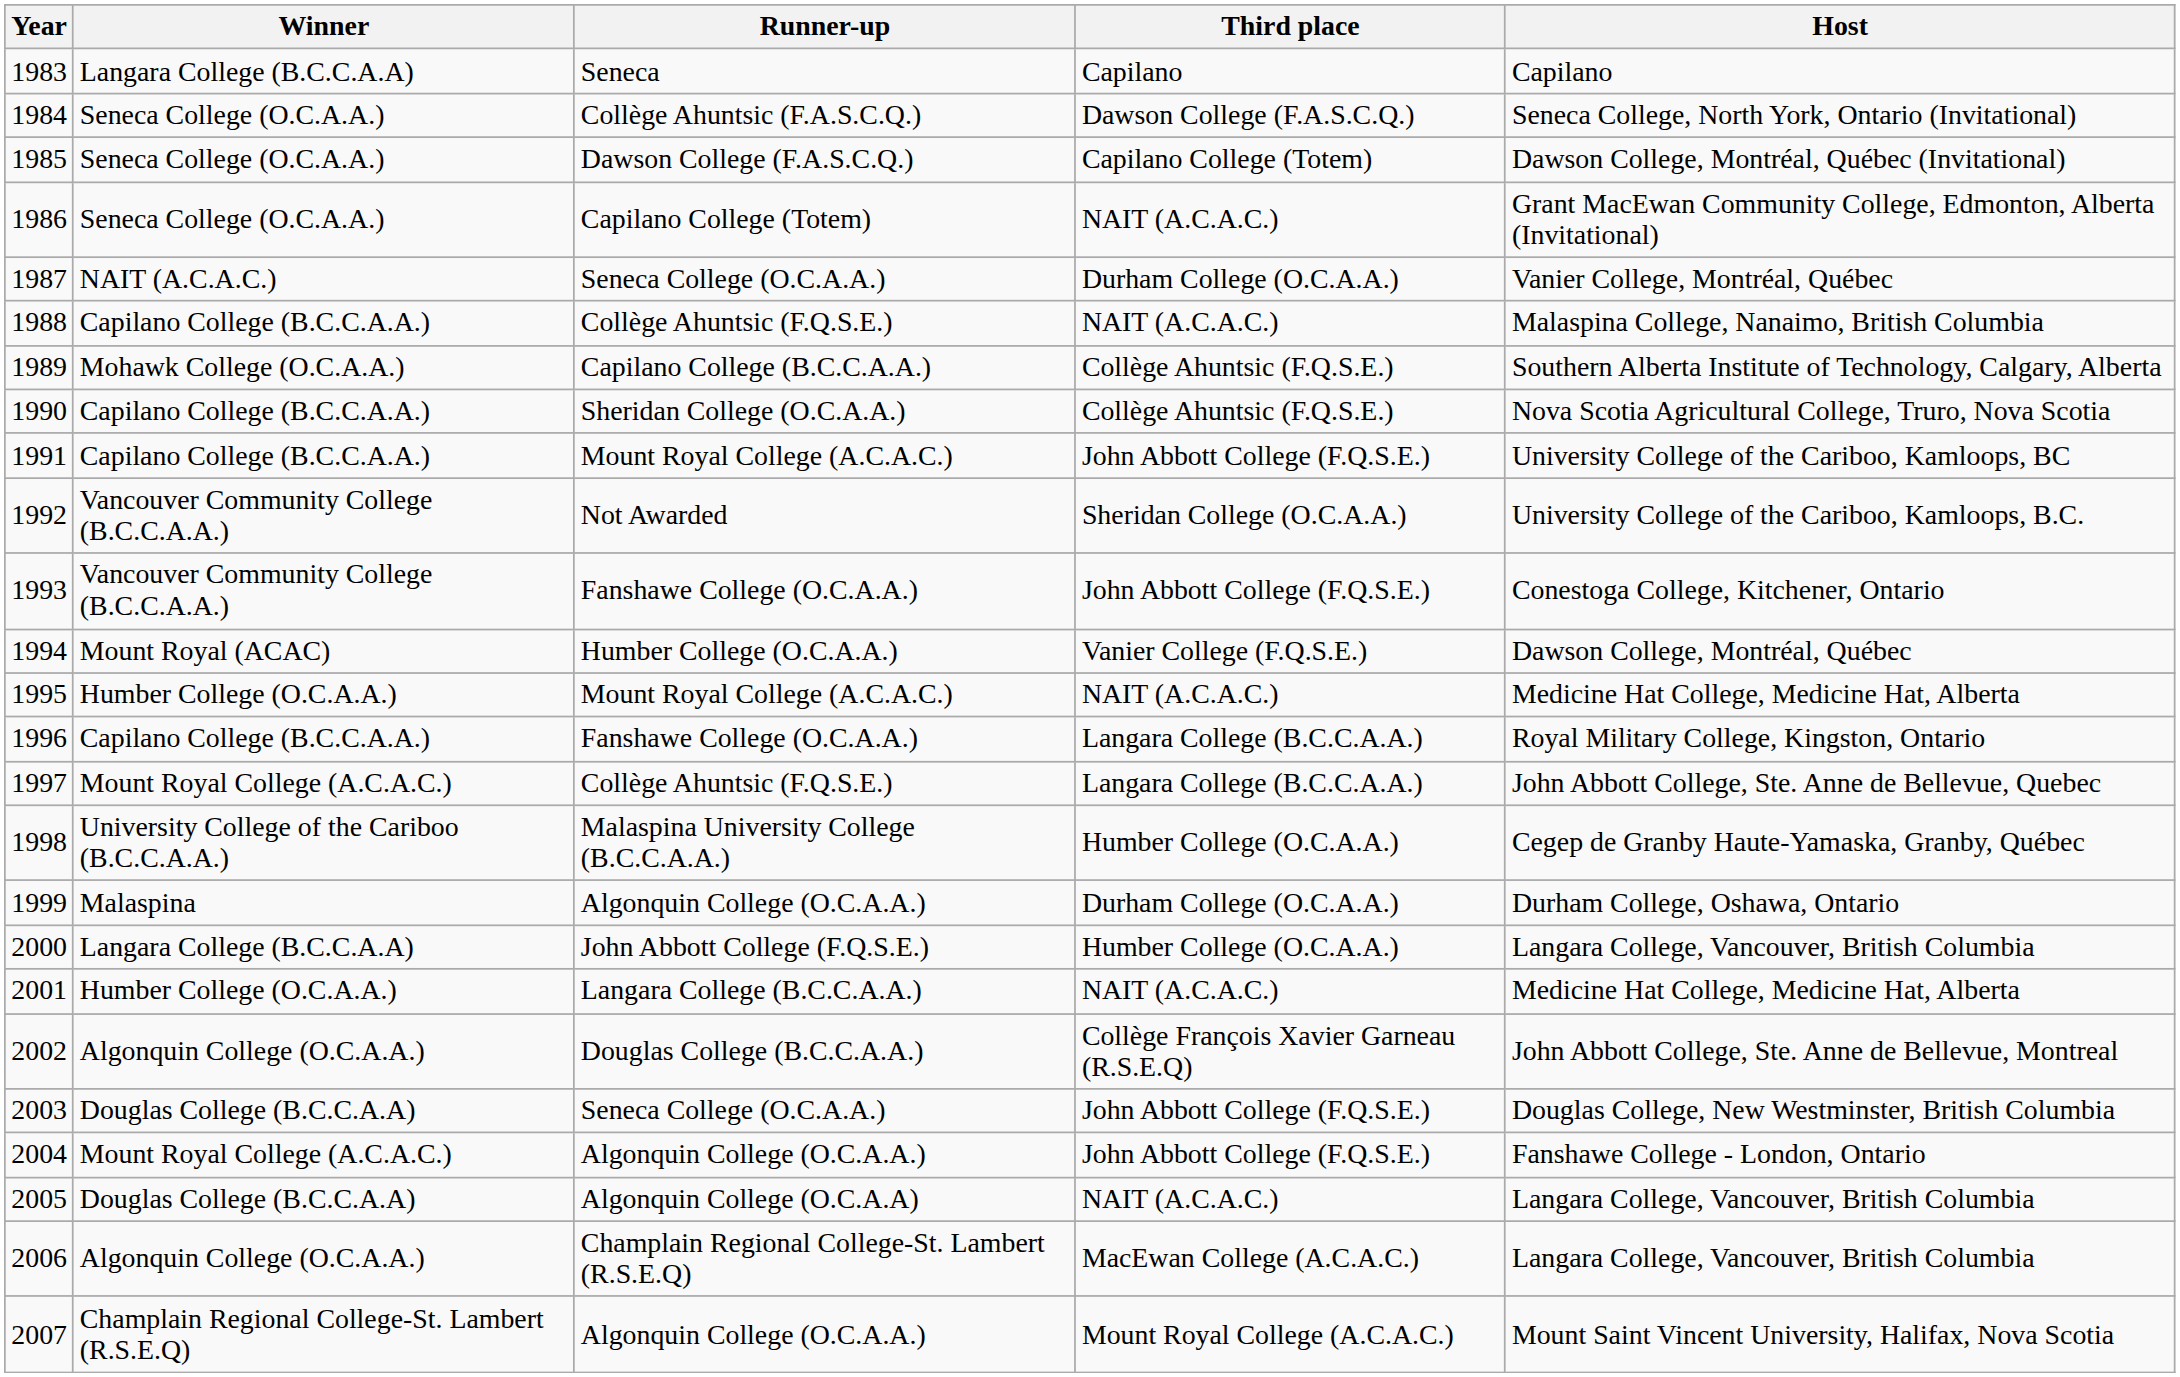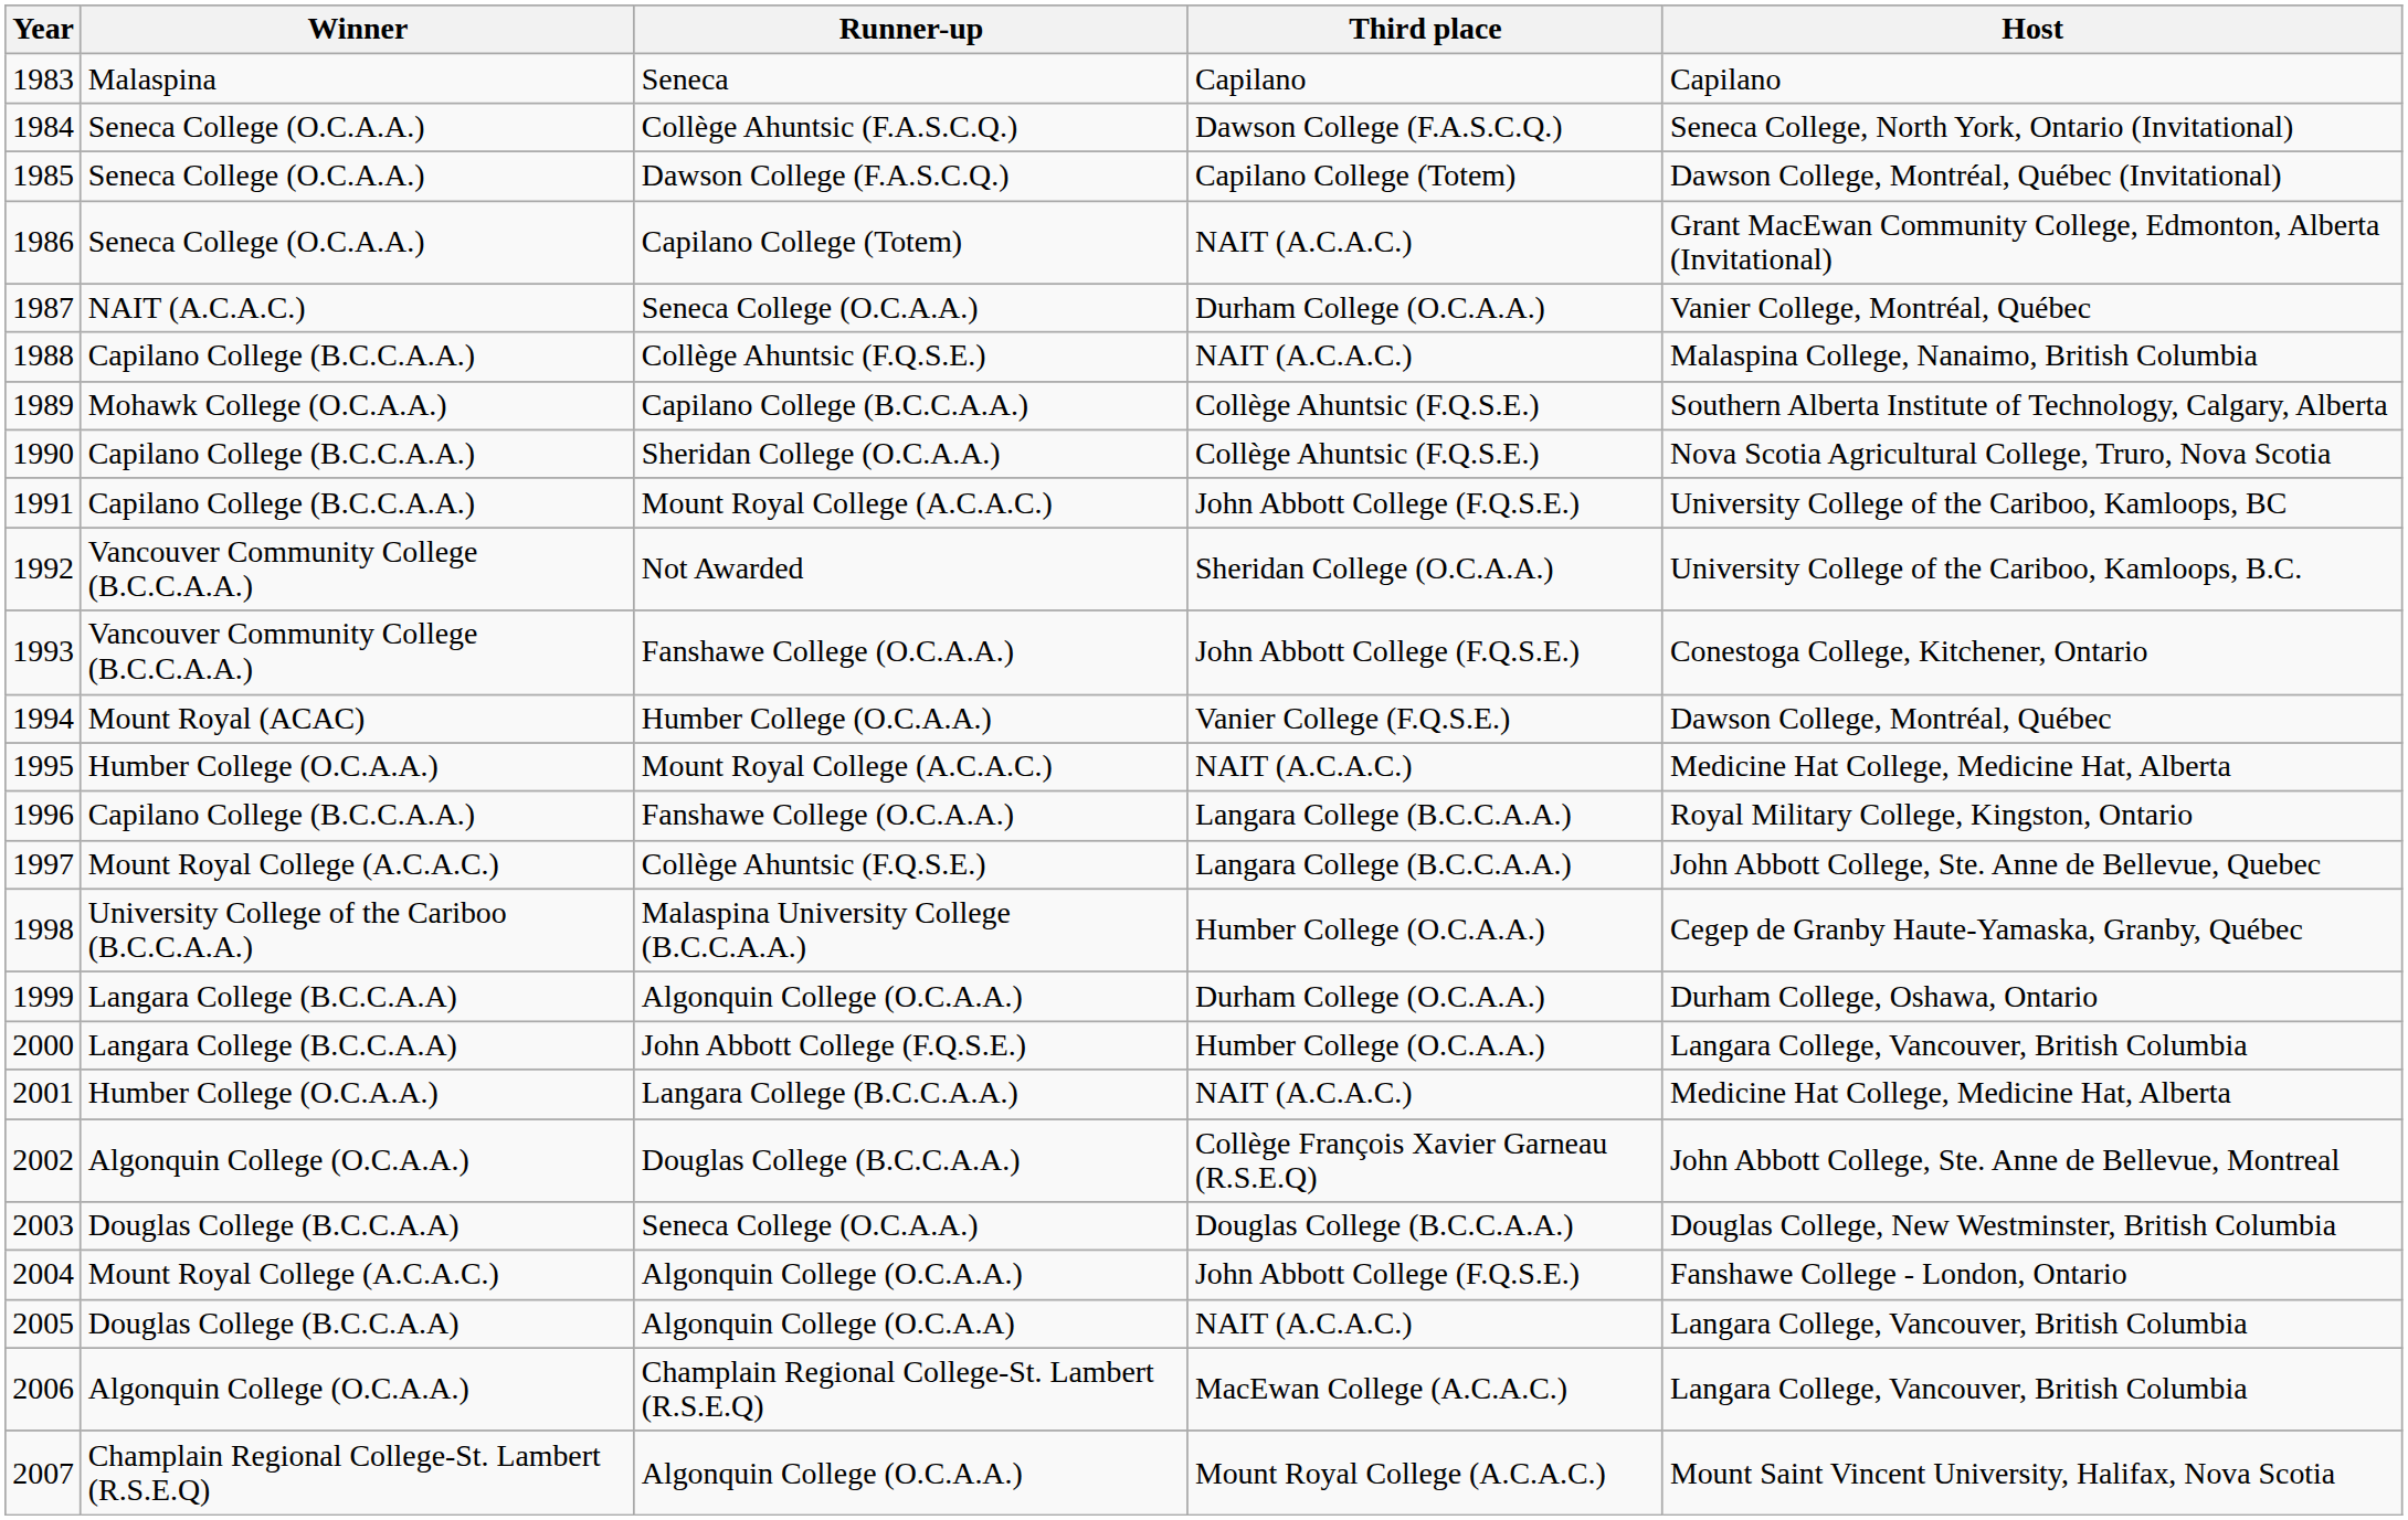 <table class="wikitable">
 <tr>
 <th>Year</th>
 <th>Winner</th>
 <th>Runner-up</th>
 <th>Third place</th>
 <th>Host</th>
 </tr>
 <tr>
 <td>1983</td>
-<td>Langara College (B.C.C.A.A)</td>
+<td>Malaspina</td>
 <td>Seneca</td>
 <td>Capilano</td>
 <td>Capilano</td>
 </tr>
 <tr>
 <td>1984</td>
 <td>Seneca College (O.C.A.A.)</td>
 <td>Collège Ahuntsic (F.A.S.C.Q.)</td>
 <td>Dawson College (F.A.S.C.Q.)</td>
 <td>Seneca College, North York, Ontario (Invitational)</td>
 </tr>
 <tr>
 <td>1985</td>
 <td>Seneca College (O.C.A.A.)</td>
 <td>Dawson College (F.A.S.C.Q.)</td>
 <td>Capilano College (Totem)</td>
 <td>Dawson College, Montréal, Québec (Invitational)</td>
 </tr>
 <tr>
 <td>1986</td>
 <td>Seneca College (O.C.A.A.)</td>
 <td>Capilano College (Totem)</td>
 <td>NAIT (A.C.A.C.)</td>
 <td>Grant MacEwan Community College, Edmonton, Alberta (Invitational)</td>
 </tr>
 <tr>
 <td>1987</td>
 <td>NAIT (A.C.A.C.)</td>
 <td>Seneca College (O.C.A.A.)</td>
 <td>Durham College (O.C.A.A.)</td>
 <td>Vanier College, Montréal, Québec</td>
 </tr>
 <tr>
 <td>1988</td>
 <td>Capilano College (B.C.C.A.A.)</td>
 <td>Collège Ahuntsic (F.Q.S.E.)</td>
 <td>NAIT (A.C.A.C.)</td>
 <td>Malaspina College, Nanaimo, British Columbia</td>
 </tr>
 <tr>
 <td>1989</td>
 <td>Mohawk College (O.C.A.A.)</td>
 <td>Capilano College (B.C.C.A.A.)</td>
 <td>Collège Ahuntsic (F.Q.S.E.)</td>
 <td>Southern Alberta Institute of Technology, Calgary, Alberta</td>
 </tr>
 <tr>
 <td>1990</td>
 <td>Capilano College (B.C.C.A.A.)</td>
 <td>Sheridan College (O.C.A.A.)</td>
 <td>Collège Ahuntsic (F.Q.S.E.)</td>
 <td>Nova Scotia Agricultural College, Truro, Nova Scotia</td>
 </tr>
 <tr>
 <td>1991</td>
 <td>Capilano College (B.C.C.A.A.)</td>
 <td>Mount Royal College (A.C.A.C.)</td>
 <td>John Abbott College (F.Q.S.E.)</td>
 <td>University College of the Cariboo, Kamloops, BC</td>
 </tr>
 <tr>
 <td>1992</td>
 <td>Vancouver Community College (B.C.C.A.A.)</td>
 <td>Not Awarded</td>
 <td>Sheridan College (O.C.A.A.)</td>
 <td>University College of the Cariboo, Kamloops, B.C.</td>
 </tr>
 <tr>
 <td>1993</td>
 <td>Vancouver Community College (B.C.C.A.A.)</td>
 <td>Fanshawe College (O.C.A.A.)</td>
 <td>John Abbott College (F.Q.S.E.)</td>
 <td>Conestoga College, Kitchener, Ontario</td>
 </tr>
 <tr>
 <td>1994</td>
 <td>Mount Royal (ACAC)</td>
 <td>Humber College (O.C.A.A.)</td>
 <td>Vanier College (F.Q.S.E.)</td>
 <td>Dawson College, Montréal, Québec</td>
 </tr>
 <tr>
 <td>1995</td>
 <td>Humber College (O.C.A.A.)</td>
 <td>Mount Royal College (A.C.A.C.)</td>
 <td>NAIT (A.C.A.C.)</td>
 <td>Medicine Hat College, Medicine Hat, Alberta</td>
 </tr>
 <tr>
 <td>1996</td>
 <td>Capilano College (B.C.C.A.A.)</td>
 <td>Fanshawe College (O.C.A.A.)</td>
 <td>Langara College (B.C.C.A.A.)</td>
 <td>Royal Military College, Kingston, Ontario</td>
 </tr>
 <tr>
 <td>1997</td>
 <td>Mount Royal College (A.C.A.C.)</td>
 <td>Collège Ahuntsic (F.Q.S.E.)</td>
 <td>Langara College (B.C.C.A.A.)</td>
 <td>John Abbott College, Ste. Anne de Bellevue, Quebec</td>
 </tr>
 <tr>
 <td>1998</td>
 <td>University College of the Cariboo (B.C.C.A.A.)</td>
 <td>Malaspina University College (B.C.C.A.A.)</td>
 <td>Humber College (O.C.A.A.)</td>
 <td>Cegep de Granby Haute-Yamaska, Granby, Québec</td>
 </tr>
 <tr>
 <td>1999</td>
-<td>Malaspina</td>
+<td>Langara College (B.C.C.A.A)</td>
 <td>Algonquin College (O.C.A.A.)</td>
 <td>Durham College (O.C.A.A.)</td>
 <td>Durham College, Oshawa, Ontario</td>
 </tr>
 <tr>
 <td>2000</td>
 <td>Langara College (B.C.C.A.A)</td>
 <td>John Abbott College (F.Q.S.E.)</td>
 <td>Humber College (O.C.A.A.)</td>
 <td>Langara College, Vancouver, British Columbia</td>
 </tr>
 <tr>
 <td>2001</td>
 <td>Humber College (O.C.A.A.)</td>
 <td>Langara College (B.C.C.A.A.)</td>
 <td>NAIT (A.C.A.C.)</td>
 <td>Medicine Hat College, Medicine Hat, Alberta</td>
 </tr>
 <tr>
 <td>2002</td>
 <td>Algonquin College (O.C.A.A.)</td>
 <td>Douglas College (B.C.C.A.A.)</td>
 <td>Collège François Xavier Garneau (R.S.E.Q)</td>
 <td>John Abbott College, Ste. Anne de Bellevue, Montreal</td>
 </tr>
 <tr>
 <td>2003</td>
 <td>Douglas College (B.C.C.A.A)</td>
 <td>Seneca College (O.C.A.A.)</td>
-<td>John Abbott College (F.Q.S.E.)</td>
+<td>Douglas College (B.C.C.A.A.)</td>
 <td>Douglas College, New Westminster, British Columbia</td>
 </tr>
 <tr>
 <td>2004</td>
 <td>Mount Royal College (A.C.A.C.)</td>
 <td>Algonquin College (O.C.A.A.)</td>
 <td>John Abbott College (F.Q.S.E.)</td>
 <td>Fanshawe College - London, Ontario</td>
 </tr>
 <tr>
 <td>2005</td>
 <td>Douglas College (B.C.C.A.A)</td>
 <td>Algonquin College (O.C.A.A)</td>
 <td>NAIT (A.C.A.C.)</td>
 <td>Langara College, Vancouver, British Columbia</td>
 </tr>
 <tr>
 <td>2006</td>
 <td>Algonquin College (O.C.A.A.)</td>
 <td>Champlain Regional College-St. Lambert (R.S.E.Q)</td>
 <td>MacEwan College (A.C.A.C.)</td>
 <td>Langara College, Vancouver, British Columbia</td>
 </tr>
 <tr>
 <td>2007</td>
 <td>Champlain Regional College-St. Lambert (R.S.E.Q)</td>
 <td>Algonquin College (O.C.A.A.)</td>
 <td>Mount Royal College (A.C.A.C.)</td>
 <td>Mount Saint Vincent University, Halifax, Nova Scotia</td>
 </tr>
 </table>
